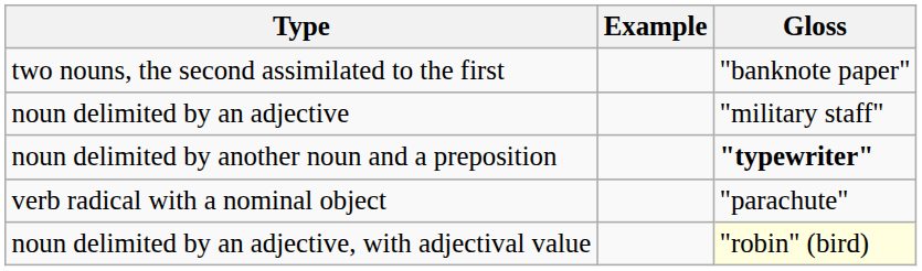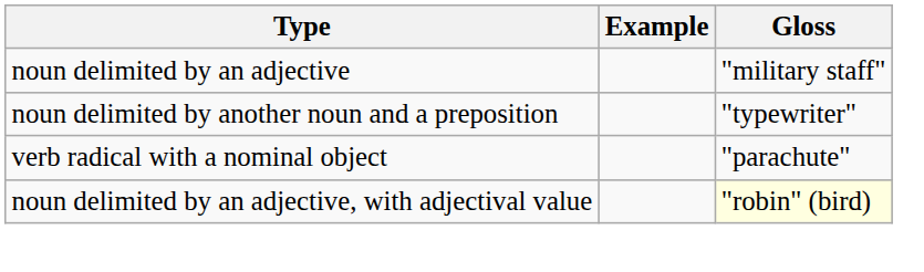 <table class="wikitable">
 <tr>
 <th>Type</th>
 <th>Example</th>
 <th>Gloss</th>
-</tr>
-<tr>
-<td>two nouns, the second assimilated to the first</td>
-<td></td>
-<td>"banknote paper"</td>
 </tr>
 <tr>
 <td>noun delimited by an adjective</td>
 <td></td>
 <td>"military staff"</td>
 </tr>
 <tr>
 <td>noun delimited by another noun and a preposition</td>
 <td></td>
-<td><strong>"typewriter"</strong></td>
+<td>"typewriter"</td>
 </tr>
 <tr>
 <td>verb radical with a nominal object</td>
 <td></td>
 <td>"parachute"</td>
 </tr>
 <tr>
 <td>noun delimited by an adjective, with adjectival value</td>
 <td></td>
 <td style="background: lightyellow;">"robin" (bird)</td>
 </tr>
 </table>
